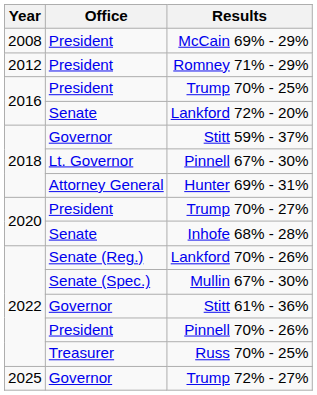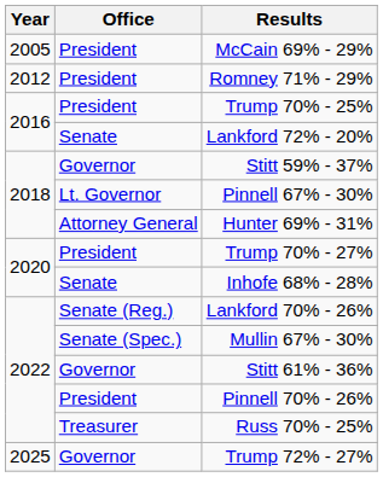 <table class=wikitable>
 <tr>
 <th>Year</th>
 <th>Office</th>
 <th>Results</th>
 </tr>
 <tr>
-<td>2008</td>
+<td>2005</td>
 <td><a href='#'>President</a></td>
 <td align="right" ><a href='#'>McCain</a> 69% - 29%</td>
 </tr>
 <tr>
 <td>2012</td>
 <td><a href='#'>President</a></td>
 <td align="right" ><a href='#'>Romney</a> 71% - 29%</td>
 </tr>
 <tr>
 <td rowspan=2>2016</td>
 <td><a href='#'>President</a></td>
 <td align="right" ><a href='#'>Trump</a> 70% - 25%</td>
 </tr>
 <tr>
 <td><a href='#'>Senate</a></td>
 <td align="right" ><a href='#'>Lankford</a> 72% - 20%</td>
 </tr>
 <tr>
 <td rowspan=3>2018</td>
 <td><a href='#'>Governor</a></td>
 <td align="right" ><a href='#'>Stitt</a> 59% - 37%</td>
 </tr>
 <tr>
 <td><a href='#'>Lt. Governor</a></td>
 <td align="right" ><a href='#'>Pinnell</a> 67% - 30%</td>
 </tr>
 <tr>
 <td><a href='#'>Attorney General</a></td>
 <td align="right" ><a href='#'>Hunter</a> 69% - 31%</td>
 </tr>
 <tr>
 <td rowspan=2>2020</td>
 <td><a href='#'>President</a></td>
 <td align="right" ><a href='#'>Trump</a> 70% - 27%</td>
 </tr>
 <tr>
 <td><a href='#'>Senate</a></td>
 <td align="right" ><a href='#'>Inhofe</a> 68% - 28%</td>
 </tr>
 <tr>
 <td rowspan=5>2022</td>
 <td><a href='#'>Senate (Reg.)</a></td>
 <td align="right" ><a href='#'>Lankford</a> 70% - 26%</td>
 </tr>
 <tr>
 <td><a href='#'>Senate (Spec.)</a></td>
 <td align="right" ><a href='#'>Mullin</a> 67% - 30%</td>
 </tr>
 <tr>
 <td><a href='#'>Governor</a></td>
 <td align="right" ><a href='#'>Stitt</a> 61% - 36%</td>
 </tr>
 <tr>
 <td><a href='#'>President</a></td>
 <td align="right" ><a href='#'>Pinnell</a> 70% - 26%</td>
 </tr>
 <tr>
 <td><a href='#'>Treasurer</a></td>
 <td align="right" ><a href='#'>Russ</a> 70% - 25%</td>
 </tr>
 <tr>
 <td>2025</td>
 <td><a href='#'>Governor</a></td>
 <td align="right" ><a href='#'>Trump</a> 72% - 27%</td>
 </tr>
 </table>
